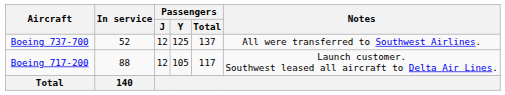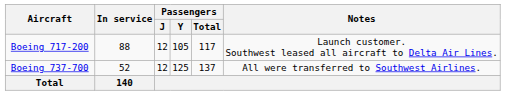 <table class="wikitable" style="margin:1em auto; text-align:center; margin:0.5em">
 <tr>
 <th rowspan="2" style="width:120px;">Aircraft</th>
 <th rowspan="2">In service</th>
 <th colspan="3">Passengers</th>
 <th rowspan="2">Notes</th>
 </tr>
 <tr>
 <th><abbr>J</abbr></th>
 <th><abbr>Y</abbr></th>
 <th>Total</th>
 </tr>
 <tr>
+<td><a href='#'>Boeing 717-200</a></td>
+<td>88</td>
+<td>12</td>
+<td>105</td>
+<td>117</td>
+<td>Launch customer.<br>Southwest leased all aircraft to <a href='#'>Delta Air Lines</a>.</td>
+</tr>
+<tr>
 <td><a href='#'>Boeing 737-700</a></td>
 <td>52</td>
 <td>12</td>
 <td>125</td>
 <td>137</td>
 <td>All were transferred to <a href='#'>Southwest Airlines</a>.</td>
 </tr>
 <tr>
-<td><a href='#'>Boeing 717-200</a></td>
-<td>88</td>
-<td>12</td>
-<td>105</td>
-<td>117</td>
-<td>Launch customer.<br>Southwest leased all aircraft to <a href='#'>Delta Air Lines</a>.</td>
-</tr>
-<tr>
 <th>Total</th>
 <th>140</th>
 <th colspan="4"></th>
 </tr>
 </table>
